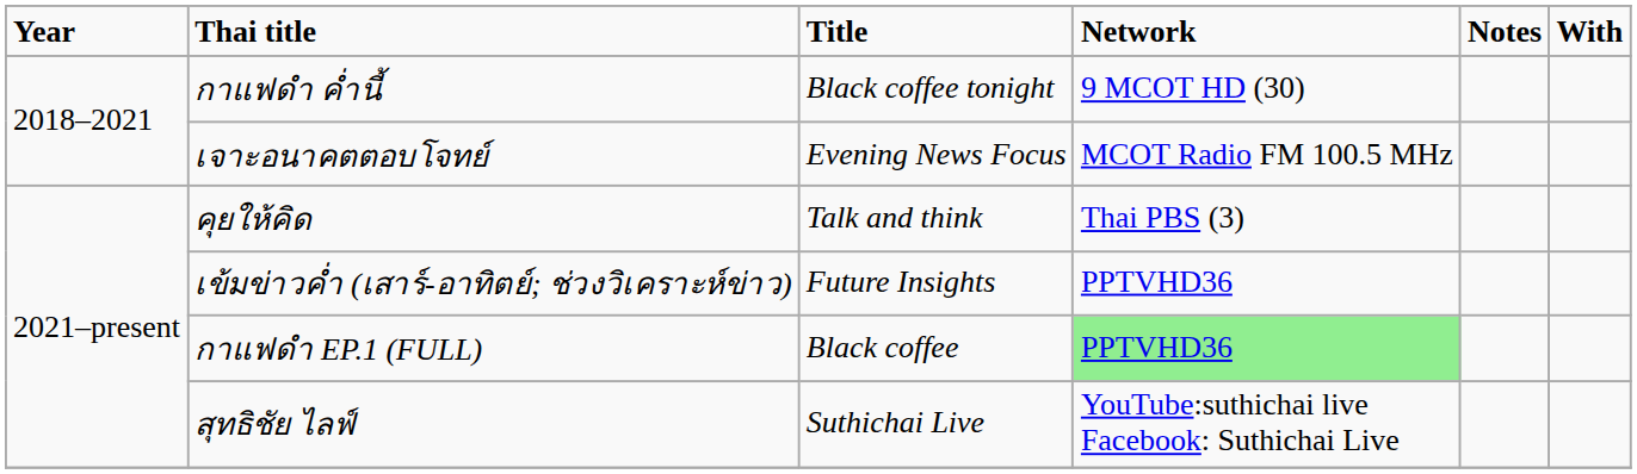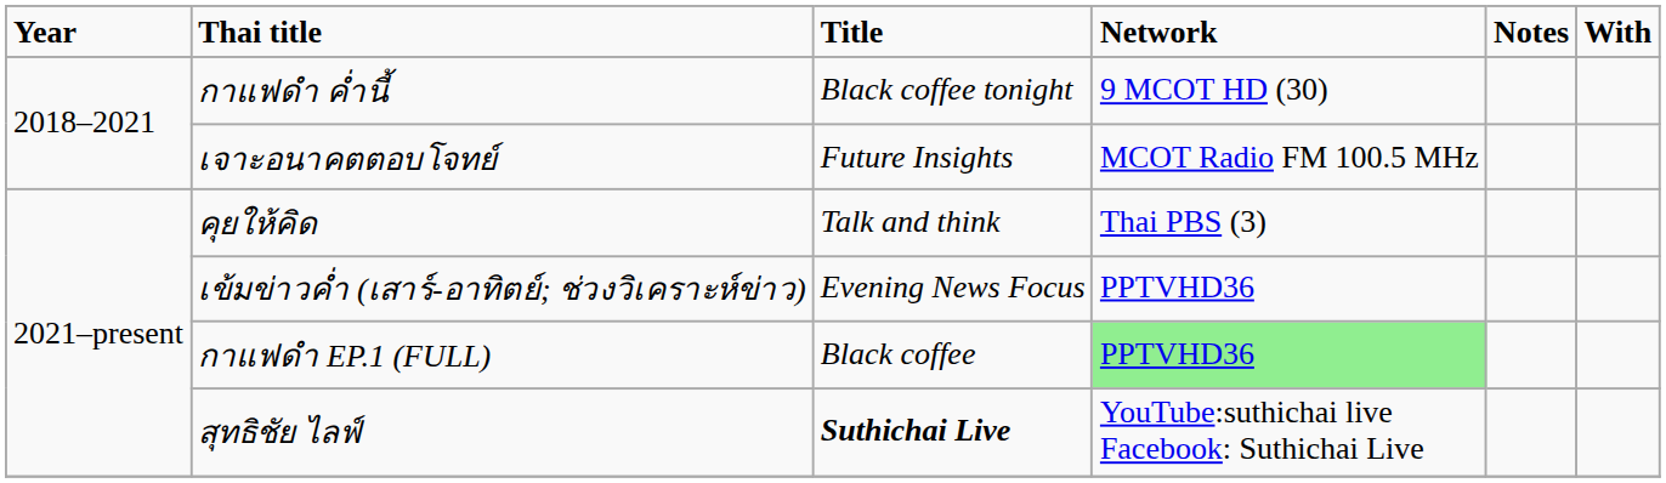 <table class="wikitable" style="font-size: 85%;">
 <tr>
 <td><strong>Year</strong></td>
 <td><strong>Thai title</strong></td>
 <td><strong>Title</strong></td>
 <td><strong>Network</strong></td>
 <td><strong>Notes</strong></td>
 <td><strong>With</strong></td>
 </tr>
 <tr>
 <td rowspan="2">2018–2021</td>
 <td><em>กาแฟดำ ค่ำนี้</em></td>
 <td><em>Black coffee tonight</em></td>
 <td><a href='#'>9 MCOT HD</a> (30)</td>
 <td></td>
 <td></td>
 </tr>
 <tr>
 <td><em>เจาะอนาคตตอบโจทย์</em></td>
-<td><em>Evening News Focus</em></td>
+<td><em>Future Insights</em></td>
 <td><a href='#'>MCOT Radio</a> FM 100.5 MHz</td>
 <td></td>
 <td></td>
 </tr>
 <tr>
 <td rowspan="4">2021–present</td>
 <td><em>คุยให้คิด</em></td>
 <td><em>Talk and think</em></td>
 <td><a href='#'>Thai PBS</a> (3)</td>
 <td></td>
 <td></td>
 </tr>
 <tr>
 <td><em>เข้มข่าวค่ำ (เสาร์-อาทิตย์; ช่วงวิเคราะห์ข่าว)</em></td>
-<td><em>Future Insights</em></td>
+<td><em>Evening News Focus</em></td>
 <td><a href='#'>PPTVHD36</a></td>
 <td></td>
 <td></td>
 </tr>
 <tr>
 <td><em>กาแฟดำ EP.1 (FULL)</em></td>
 <td><em>Black coffee</em></td>
 <td style="background: lightgreen;"><a href='#'>PPTVHD36</a></td>
 <td></td>
 <td></td>
 </tr>
 <tr>
 <td><em>สุทธิชัย ไลฟ์</em></td>
-<td><em>Suthichai Live</em></td>
+<td><strong><em>Suthichai Live</em></strong></td>
 <td><a href='#'>YouTube</a>:suthichai live <br> <a href='#'>Facebook</a>: Suthichai Live</td>
 <td></td>
 <td></td>
 </tr>
 <tr>
 </tr>
 </table>
